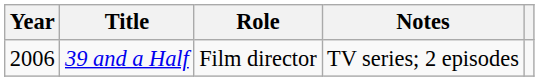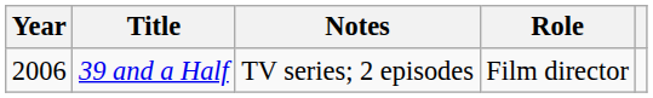 <table class="wikitable plainrowheaders sortable">
 <tr>
 <th scope="col" class="unsortable">Year</th>
 <th scope="col" class="unsortable">Title</th>
+<th scope="col" class="unsortable">Notes</th>
 <th scope="col" class="unsortable">Role</th>
-<th scope="col" class="unsortable">Notes</th>
 <th scope="col" class="unsortable"></th>
 </tr>
 <tr>
 <td>2006</td>
 <td><em><a href='#'>39 and a Half</a></em></td>
+<td>TV series; 2 episodes</td>
 <td>Film director</td>
-<td>TV series; 2 episodes</td>
 <td></td>
 </tr>
 </table>
